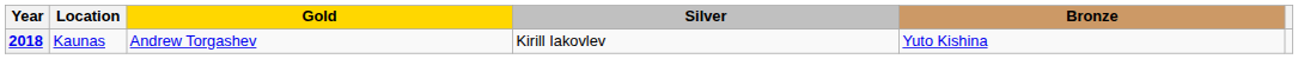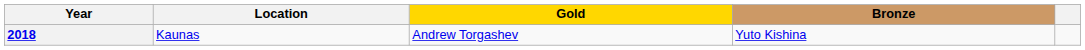 <table class="wikitable unsortable" style="text-align:left; width:85%">
 <tr>
 <th scope="col" style="text-align:center">Year</th>
 <th scope="col" style="text-align:center">Location</th>
 <td scope="col" style="text-align:center; width:30%; background:gold"><strong>Gold</strong></td>
-<td scope="col" style="text-align:center; width:30%; background:silver"><strong>Silver</strong></td>
 <td scope="col" style="text-align:center; width:30%; background:#c96"><strong>Bronze</strong></td>
 <th scope="col" style="text-align:center"></th>
 </tr>
 <tr>
 <th scope="row" style="text-align:left"><a href='#'>2018</a></th>
 <td><a href='#'>Kaunas</a></td>
 <td> <a href='#'>Andrew Torgashev</a></td>
-<td> Kirill Iakovlev</td>
 <td> <a href='#'>Yuto Kishina</a></td>
 <td></td>
 </tr>
 </table>
